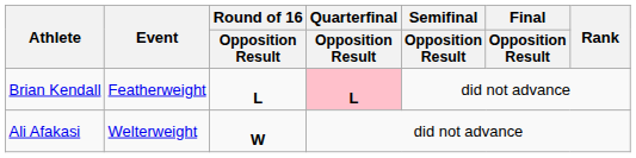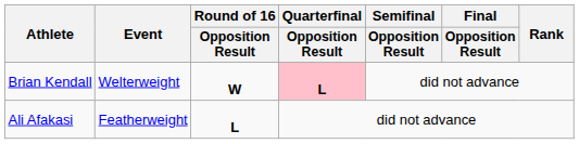 <table class="wikitable" style="font-size:90%">
 <tr>
 <th rowspan="2">Athlete</th>
 <th rowspan="2">Event</th>
 <th>Round of 16</th>
 <th>Quarterfinal</th>
 <th>Semifinal</th>
 <th>Final</th>
 <th rowspan="2" style="width:50px;">Rank</th>
 </tr>
 <tr style="font-size:95%">
 <th>Opposition<br>Result</th>
 <th>Opposition<br>Result</th>
 <th>Opposition<br>Result</th>
 <th>Opposition<br>Result</th>
 </tr>
 <tr align=center>
 <td align=left><a href='#'>Brian Kendall</a></td>
-<td align=left><a href='#'>Featherweight</a></td>
-<td><br><strong>L</strong></td>
+<td align=left><a href='#'>Welterweight</a></td>
+<td><br><strong>W</strong></td>
 <td style="background: pink;"><br><strong>L</strong></td>
 <td colspan=3>did not advance</td>
 </tr>
 <tr align=center>
 <td align=left><a href='#'>Ali Afakasi</a></td>
-<td align=left><a href='#'>Welterweight</a></td>
-<td><br><strong>W</strong></td>
+<td align=left><a href='#'>Featherweight</a></td>
+<td><br><strong>L</strong></td>
 <td colspan=4>did not advance</td>
 </tr>
 </table>
